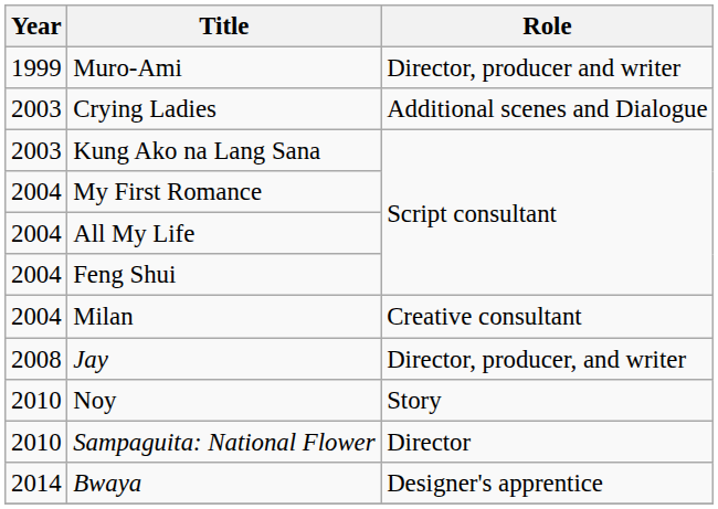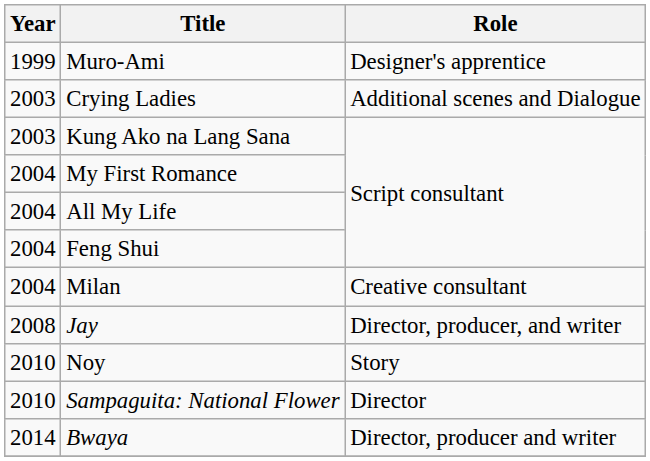 <table class="wikitable" style="font-size: 95%;">
 <tr>
 <th>Year</th>
 <th>Title</th>
 <th>Role</th>
 </tr>
 <tr>
 <td>1999</td>
 <td>Muro-Ami</td>
-<td>Director, producer and writer</td>
+<td>Designer's apprentice</td>
 </tr>
 <tr>
 <td>2003</td>
 <td>Crying Ladies</td>
 <td>Additional scenes and Dialogue</td>
 </tr>
 <tr>
 <td>2003</td>
 <td>Kung Ako na Lang Sana</td>
 <td rowspan=4>Script consultant</td>
 </tr>
 <tr>
 <td>2004</td>
 <td>My First Romance</td>
 </tr>
 <tr>
 <td>2004</td>
 <td>All My Life</td>
 </tr>
 <tr>
 <td>2004</td>
 <td>Feng Shui</td>
 </tr>
 <tr>
 <td>2004</td>
 <td>Milan</td>
 <td>Creative consultant</td>
 </tr>
 <tr>
 <td>2008</td>
 <td><em>Jay</em></td>
 <td>Director, producer, and writer</td>
 </tr>
 <tr>
 <td>2010</td>
 <td>Noy</td>
 <td>Story</td>
 </tr>
 <tr>
 <td>2010</td>
 <td><em>Sampaguita: National Flower</em></td>
 <td>Director</td>
 </tr>
 <tr>
 <td>2014</td>
 <td><em>Bwaya</em></td>
-<td>Designer's apprentice</td>
+<td>Director, producer and writer</td>
 </tr>
 <tr>
 </tr>
 </table>
